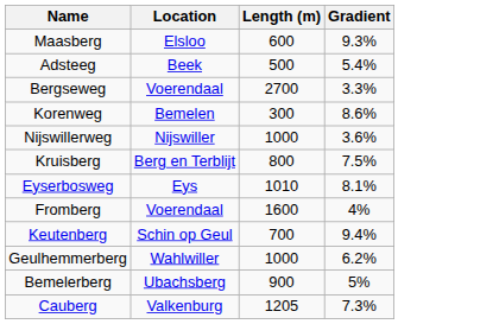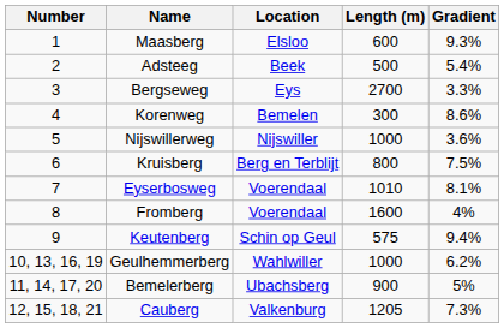 <table class="wikitable plainrowheaders" style="text-align:center;">
 <tr>
+<th>Number</th>
 <th>Name</th>
 <th>Location</th>
 <th>Length (m)</th>
 <th>Gradient</th>
 </tr>
 <tr>
+<td>1</td>
 <td>Maasberg</td>
 <td><a href='#'>Elsloo</a></td>
 <td>600</td>
 <td>9.3%</td>
 </tr>
 <tr>
+<td>2</td>
 <td>Adsteeg</td>
 <td><a href='#'>Beek</a></td>
 <td>500</td>
 <td>5.4%</td>
 </tr>
 <tr>
+<td>3</td>
 <td>Bergseweg</td>
-<td><a href='#'>Voerendaal</a></td>
+<td><a href='#'>Eys</a></td>
 <td>2700</td>
 <td>3.3%</td>
 </tr>
 <tr>
+<td>4</td>
 <td>Korenweg</td>
 <td><a href='#'>Bemelen</a></td>
 <td>300</td>
 <td>8.6%</td>
 </tr>
 <tr>
+<td>5</td>
 <td>Nijswillerweg</td>
 <td><a href='#'>Nijswiller</a></td>
 <td>1000</td>
 <td>3.6%</td>
 </tr>
 <tr>
+<td>6</td>
 <td>Kruisberg</td>
 <td><a href='#'>Berg en Terblijt</a></td>
 <td>800</td>
 <td>7.5%</td>
 </tr>
 <tr>
+<td>7</td>
 <td><a href='#'>Eyserbosweg</a></td>
-<td><a href='#'>Eys</a></td>
+<td><a href='#'>Voerendaal</a></td>
 <td>1010</td>
 <td>8.1%</td>
 </tr>
 <tr>
+<td>8</td>
 <td>Fromberg</td>
 <td><a href='#'>Voerendaal</a></td>
 <td>1600</td>
 <td>4%</td>
 </tr>
 <tr>
+<td>9</td>
 <td><a href='#'>Keutenberg</a></td>
 <td><a href='#'>Schin op Geul</a></td>
-<td>700</td>
+<td>575</td>
 <td>9.4%</td>
 </tr>
 <tr>
+<td>10, 13, 16, 19</td>
 <td>Geulhemmerberg</td>
 <td><a href='#'>Wahlwiller</a></td>
 <td>1000</td>
 <td>6.2%</td>
 </tr>
 <tr>
+<td>11, 14, 17, 20</td>
 <td>Bemelerberg</td>
 <td><a href='#'>Ubachsberg</a></td>
 <td>900</td>
 <td>5%</td>
 </tr>
 <tr>
+<td>12, 15, 18, 21</td>
 <td><a href='#'>Cauberg</a></td>
 <td><a href='#'>Valkenburg</a></td>
 <td>1205</td>
 <td>7.3%</td>
 </tr>
 </table>
